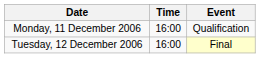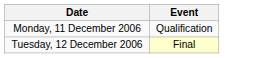 <table class = "wikitable" style="text-align:center;">
 <tr>
 <th width=220>Date</th>
-<th width=50>Time</th>
 <th width=100>Event</th>
 </tr>
 <tr>
 <td>Monday, 11 December 2006</td>
-<td>16:00</td>
 <td>Qualification</td>
 </tr>
 <tr>
 <td>Tuesday, 12 December 2006</td>
-<td>16:00</td>
 <td bgcolor=ffffcc>Final</td>
 </tr>
 </table>
